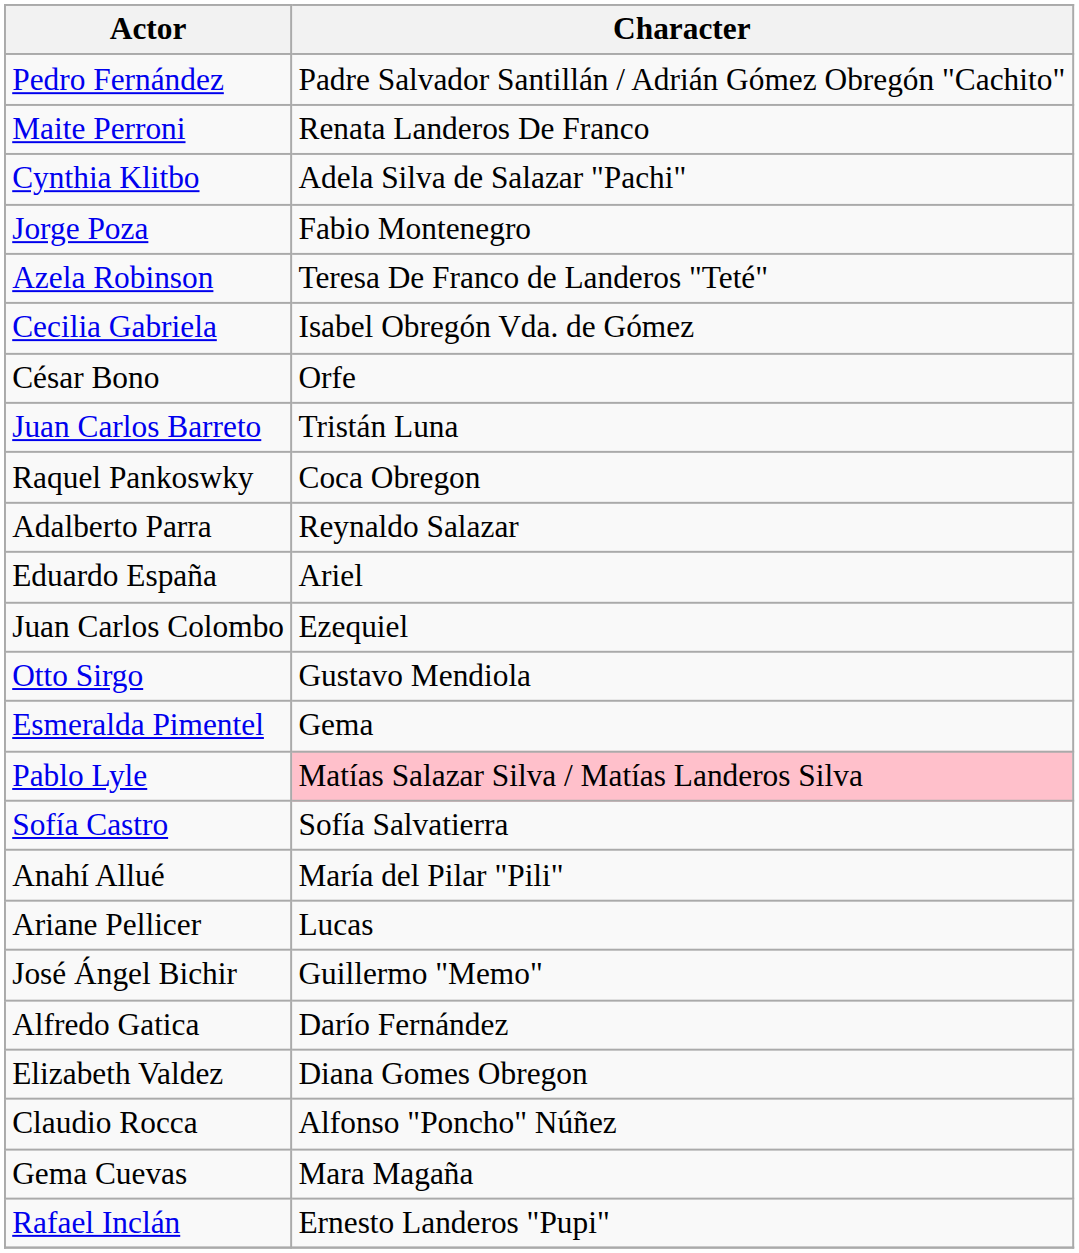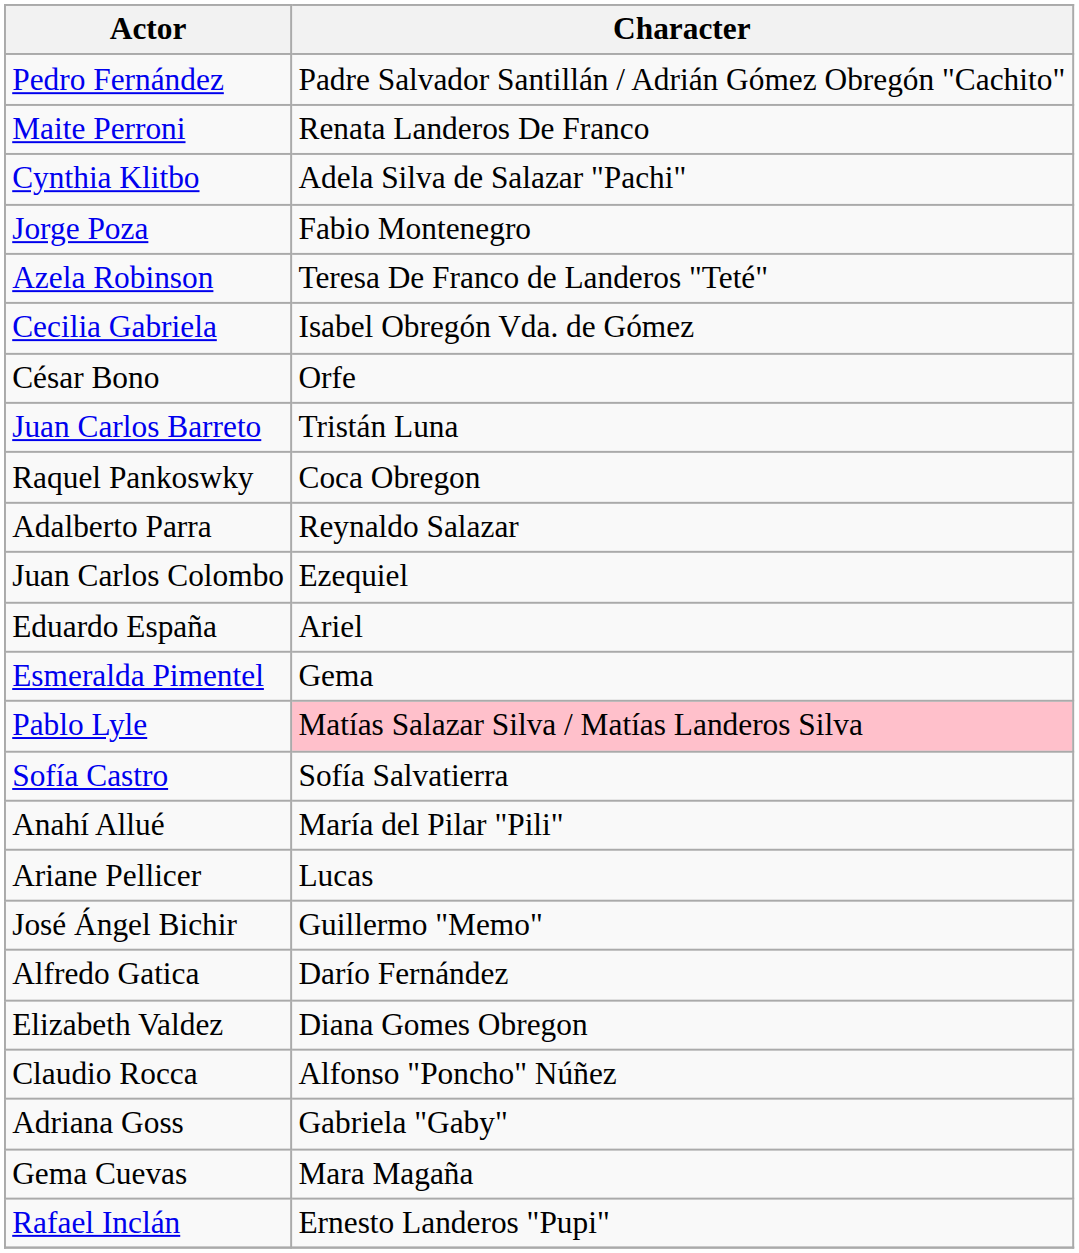 <table class="wikitable">
 <tr>
 <th>Actor</th>
 <th>Character</th>
 </tr>
 <tr>
 <td><a href='#'>Pedro Fernández</a></td>
 <td>Padre Salvador Santillán / Adrián Gómez Obregón "Cachito"</td>
 </tr>
 <tr>
 <td><a href='#'>Maite Perroni</a></td>
 <td>Renata Landeros De Franco</td>
 </tr>
 <tr>
 <td><a href='#'>Cynthia Klitbo</a></td>
 <td>Adela Silva de Salazar "Pachi"</td>
 </tr>
 <tr>
 <td><a href='#'>Jorge Poza</a></td>
 <td>Fabio Montenegro</td>
 </tr>
 <tr>
 <td><a href='#'>Azela Robinson</a></td>
 <td>Teresa De Franco de Landeros "Teté"</td>
 </tr>
 <tr>
 <td><a href='#'>Cecilia Gabriela</a></td>
 <td>Isabel Obregón Vda. de Gómez</td>
 </tr>
 <tr>
 <td>César Bono</td>
 <td>Orfe</td>
 </tr>
 <tr>
 <td><a href='#'>Juan Carlos Barreto</a></td>
 <td>Tristán Luna</td>
 </tr>
 <tr>
 <td>Raquel Pankoswky</td>
 <td>Coca Obregon</td>
 </tr>
 <tr>
 <td>Adalberto Parra</td>
 <td>Reynaldo Salazar</td>
 </tr>
 <tr>
-<td>Eduardo España</td>
-<td>Ariel</td>
-</tr>
-<tr>
 <td>Juan Carlos Colombo</td>
 <td>Ezequiel</td>
 </tr>
 <tr>
-<td><a href='#'>Otto Sirgo</a></td>
-<td>Gustavo Mendiola</td>
+<td>Eduardo España</td>
+<td>Ariel</td>
 </tr>
 <tr>
 <td><a href='#'>Esmeralda Pimentel</a></td>
 <td>Gema</td>
 </tr>
 <tr>
 <td><a href='#'>Pablo Lyle</a></td>
 <td style="background: pink;">Matías Salazar Silva / Matías Landeros Silva</td>
 </tr>
 <tr>
 <td><a href='#'>Sofía Castro</a></td>
 <td>Sofía Salvatierra</td>
 </tr>
 <tr>
 <td>Anahí Allué</td>
 <td>María del Pilar "Pili"</td>
 </tr>
 <tr>
 <td>Ariane Pellicer</td>
 <td>Lucas</td>
 </tr>
 <tr>
 <td>José Ángel Bichir</td>
 <td>Guillermo "Memo"</td>
 </tr>
 <tr>
 <td>Alfredo Gatica</td>
 <td>Darío Fernández</td>
 </tr>
 <tr>
 <td>Elizabeth Valdez</td>
 <td>Diana Gomes Obregon</td>
 </tr>
 <tr>
 <td>Claudio Rocca</td>
 <td>Alfonso "Poncho" Núñez<em></td>
 </tr>
 <tr>
+<td>Adriana Goss</td>
+<td>Gabriela "Gaby"</td>
+</tr>
+<tr>
 <td>Gema Cuevas</td>
 <td>Mara Magaña</td>
 </tr>
 <tr>
 <td><a href='#'>Rafael Inclán</a></td>
 <td>Ernesto Landeros "Pupi"</td>
 </tr>
 <tr>
 </tr>
 </table>
